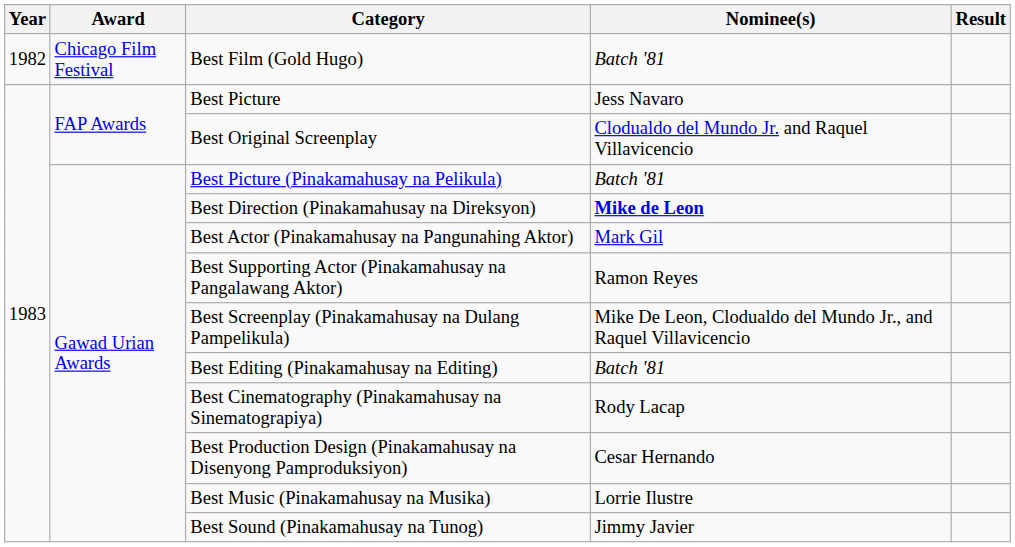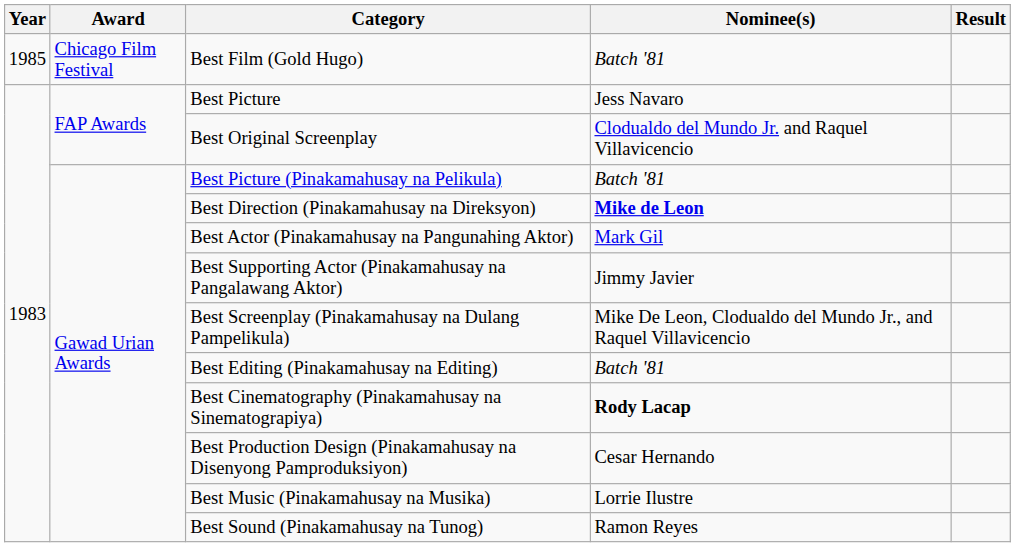 <table class="wikitable">
 <tr>
 <th>Year</th>
 <th>Award</th>
 <th>Category</th>
 <th>Nominee(s)</th>
 <th>Result</th>
 </tr>
 <tr>
-<td>1982</td>
+<td>1985</td>
 <td><a href='#'>Chicago Film Festival</a></td>
 <td>Best Film (Gold Hugo)</td>
 <td><em>Batch '81</em></td>
 <td></td>
 </tr>
 <tr>
 <td rowspan="12">1983</td>
 <td rowspan="2"><a href='#'>FAP Awards</a></td>
 <td>Best Picture</td>
 <td>Jess Navaro</td>
 <td></td>
 </tr>
 <tr>
 <td>Best Original Screenplay</td>
 <td><a href='#'>Clodualdo del Mundo Jr.</a> and Raquel Villavicencio</td>
 <td></td>
 </tr>
 <tr>
 <td rowspan="10"><a href='#'>Gawad Urian Awards</a></td>
 <td><a href='#'>Best Picture (Pinakamahusay na Pelikula)</a></td>
 <td><em>Batch '81</em></td>
 <td></td>
 </tr>
 <tr>
 <td>Best Direction (Pinakamahusay na Direksyon)</td>
 <td><strong><a href='#'>Mike de Leon</a></strong></td>
 <td></td>
 </tr>
 <tr>
 <td>Best Actor (Pinakamahusay na Pangunahing Aktor)</td>
 <td><a href='#'>Mark Gil</a></td>
 <td></td>
 </tr>
 <tr>
 <td>Best Supporting Actor (Pinakamahusay na Pangalawang Aktor)</td>
-<td>Ramon Reyes</td>
+<td>Jimmy Javier</td>
 <td></td>
 </tr>
 <tr>
 <td>Best Screenplay (Pinakamahusay na Dulang Pampelikula)</td>
 <td>Mike De Leon, Clodualdo del Mundo Jr., and Raquel Villavicencio</td>
 <td></td>
 </tr>
 <tr>
 <td>Best Editing (Pinakamahusay na Editing)</td>
 <td><em>Batch '81</em></td>
 <td></td>
 </tr>
 <tr>
 <td>Best Cinematography (Pinakamahusay na Sinematograpiya)</td>
-<td>Rody Lacap</td>
+<td><strong>Rody Lacap</strong></td>
 <td></td>
 </tr>
 <tr>
 <td>Best Production Design (Pinakamahusay na Disenyong Pamproduksiyon)</td>
 <td>Cesar Hernando</td>
 <td></td>
 </tr>
 <tr>
 <td>Best Music (Pinakamahusay na Musika)</td>
 <td>Lorrie Ilustre</td>
 <td></td>
 </tr>
 <tr>
 <td>Best Sound (Pinakamahusay na Tunog)</td>
-<td>Jimmy Javier</td>
+<td>Ramon Reyes</td>
 <td></td>
 </tr>
 </table>
